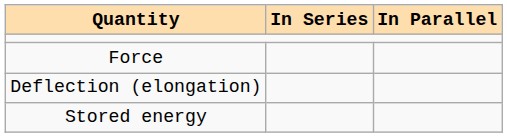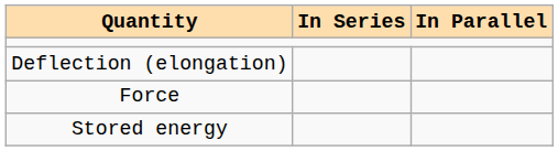 <table class="wikitable" style="text-align: center; margin: 0 auto;">
 <tr>
 <th style="background:#ffdead;">Quantity</th>
 <th style="background:#ffdead;">In Series</th>
 <th style="background:#ffdead;">In Parallel</th>
 </tr>
 <tr>
 <td colspan=3></td>
 </tr>
 <tr>
-<td>Force</td>
+<td>Deflection (elongation)</td>
 <td></td>
 <td></td>
 </tr>
 <tr>
-<td>Deflection (elongation)</td>
+<td>Force</td>
 <td></td>
 <td></td>
 </tr>
 <tr>
 <td>Stored energy</td>
 <td></td>
 <td></td>
 </tr>
 </table>
